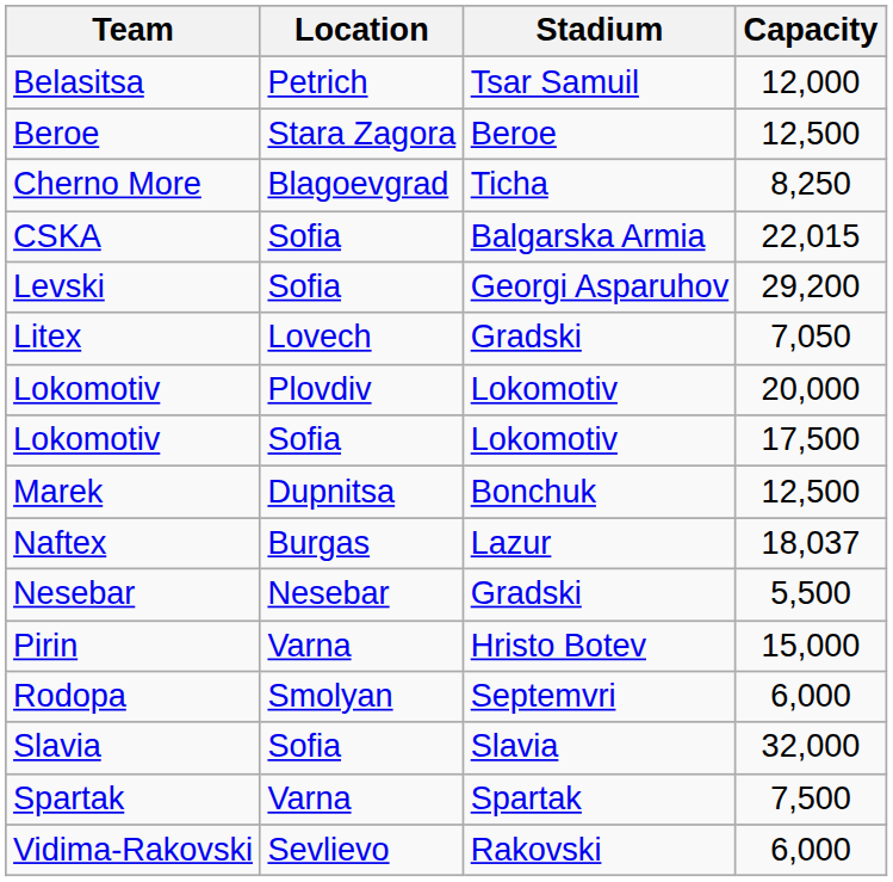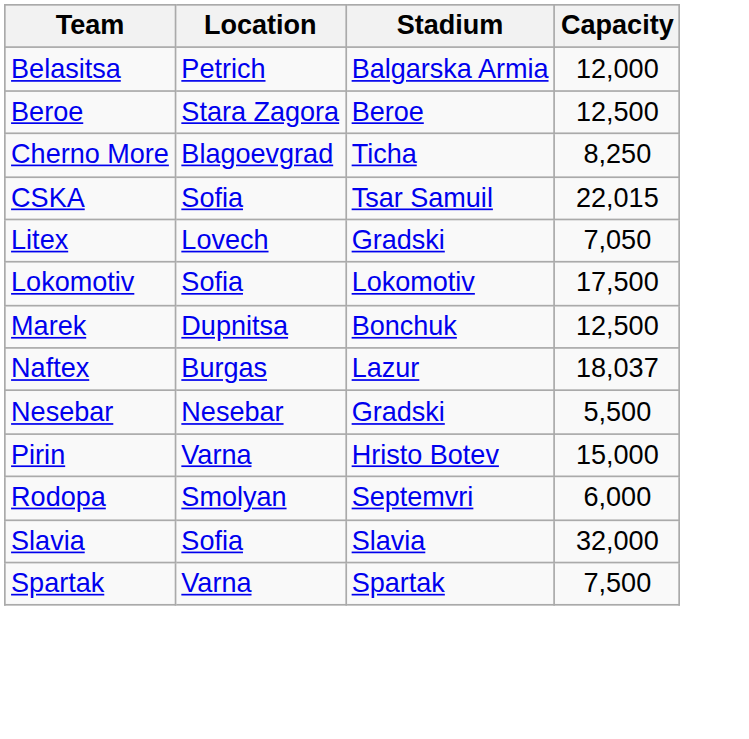 <table class="wikitable sortable">
 <tr>
 <th>Team</th>
 <th>Location</th>
 <th>Stadium</th>
 <th>Capacity</th>
 </tr>
 <tr>
 <td><a href='#'>Belasitsa</a></td>
 <td><a href='#'>Petrich</a></td>
-<td><a href='#'>Tsar Samuil</a></td>
+<td><a href='#'>Balgarska Armia</a></td>
 <td align="center">12,000</td>
 </tr>
 <tr>
 <td><a href='#'>Beroe</a></td>
 <td><a href='#'>Stara Zagora</a></td>
 <td><a href='#'>Beroe</a></td>
 <td align="center">12,500</td>
 </tr>
 <tr>
 <td><a href='#'>Cherno More</a></td>
 <td><a href='#'>Blagoevgrad</a></td>
 <td><a href='#'>Ticha</a></td>
 <td align="center">8,250</td>
 </tr>
 <tr>
 <td><a href='#'>CSKA</a></td>
 <td><a href='#'>Sofia</a></td>
-<td><a href='#'>Balgarska Armia</a></td>
+<td><a href='#'>Tsar Samuil</a></td>
 <td align="center">22,015</td>
-</tr>
-<tr>
-<td><a href='#'>Levski</a></td>
-<td><a href='#'>Sofia</a></td>
-<td><a href='#'>Georgi Asparuhov</a></td>
-<td align="center">29,200</td>
 </tr>
 <tr>
 <td><a href='#'>Litex</a></td>
 <td><a href='#'>Lovech</a></td>
 <td><a href='#'>Gradski</a> </td>
 <td align="center">7,050</td>
-</tr>
-<tr>
-<td><a href='#'>Lokomotiv</a></td>
-<td><a href='#'>Plovdiv</a></td>
-<td><a href='#'>Lokomotiv</a> </td>
-<td align="center">20,000</td>
 </tr>
 <tr>
 <td><a href='#'>Lokomotiv</a></td>
 <td><a href='#'>Sofia</a></td>
 <td><a href='#'>Lokomotiv</a> </td>
 <td align="center">17,500</td>
 </tr>
 <tr>
 <td><a href='#'>Marek</a></td>
 <td><a href='#'>Dupnitsa</a></td>
 <td><a href='#'>Bonchuk</a></td>
 <td align="center">12,500</td>
 </tr>
 <tr>
 <td><a href='#'>Naftex</a></td>
 <td><a href='#'>Burgas</a></td>
 <td><a href='#'>Lazur</a></td>
 <td align="center">18,037</td>
 </tr>
 <tr>
 <td><a href='#'>Nesebar</a></td>
 <td><a href='#'>Nesebar</a></td>
 <td><a href='#'>Gradski</a> </td>
 <td align="center">5,500</td>
 </tr>
 <tr>
 <td><a href='#'>Pirin</a></td>
 <td><a href='#'>Varna</a></td>
 <td><a href='#'>Hristo Botev</a></td>
 <td align="center">15,000</td>
 </tr>
 <tr>
 <td><a href='#'>Rodopa</a></td>
 <td><a href='#'>Smolyan</a></td>
 <td><a href='#'>Septemvri</a></td>
 <td align="center">6,000</td>
 </tr>
 <tr>
 <td><a href='#'>Slavia</a></td>
 <td><a href='#'>Sofia</a></td>
 <td><a href='#'>Slavia</a></td>
 <td align="center">32,000</td>
 </tr>
 <tr>
 <td><a href='#'>Spartak</a></td>
 <td><a href='#'>Varna</a></td>
 <td><a href='#'>Spartak</a></td>
 <td align="center">7,500</td>
 </tr>
-<tr>
-<td><a href='#'>Vidima-Rakovski</a></td>
-<td><a href='#'>Sevlievo</a></td>
-<td><a href='#'>Rakovski</a></td>
-<td align="center">6,000</td>
-</tr>
 </table>
